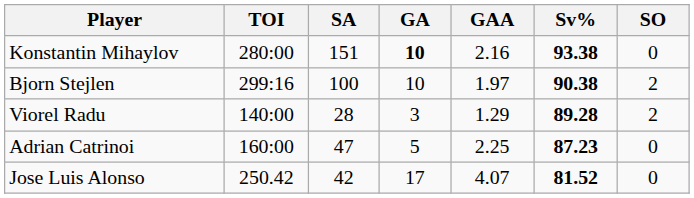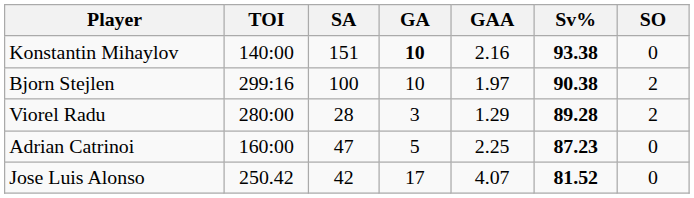 <table class="wikitable sortable" style="text-align:center;">
 <tr>
 <th width="170px">Player</th>
 <th width="60px">TOI</th>
 <th width="50px">SA</th>
 <th width="50px">GA</th>
 <th width="60px">GAA</th>
 <th width="60px">Sv%</th>
 <th width="50px">SO</th>
 </tr>
 <tr>
 <td style="text-align:left;"> Konstantin Mihaylov</td>
-<td>280:00</td>
+<td>140:00</td>
 <td>151</td>
 <td><strong>10</strong></td>
 <td>2.16</td>
 <td><strong>93.38</strong></td>
 <td>0</td>
 </tr>
 <tr>
 <td style="text-align:left;"> Bjorn Stejlen</td>
 <td>299:16</td>
 <td>100</td>
 <td>10</td>
 <td>1.97</td>
 <td><strong>90.38</strong></td>
 <td>2</td>
 </tr>
 <tr>
 <td style="text-align:left;"> Viorel Radu</td>
-<td>140:00</td>
+<td>280:00</td>
 <td>28</td>
 <td>3</td>
 <td>1.29</td>
 <td><strong>89.28</strong></td>
 <td>2</td>
 </tr>
 <tr>
 <td style="text-align:left;"> Adrian Catrinoi</td>
 <td>160:00</td>
 <td>47</td>
 <td>5</td>
 <td>2.25</td>
 <td><strong>87.23</strong></td>
 <td>0</td>
 </tr>
 <tr>
 <td style="text-align:left;"> Jose Luis Alonso</td>
 <td>250.42</td>
 <td>42</td>
 <td>17</td>
 <td>4.07</td>
 <td><strong>81.52</strong></td>
 <td>0</td>
 </tr>
 </table>
